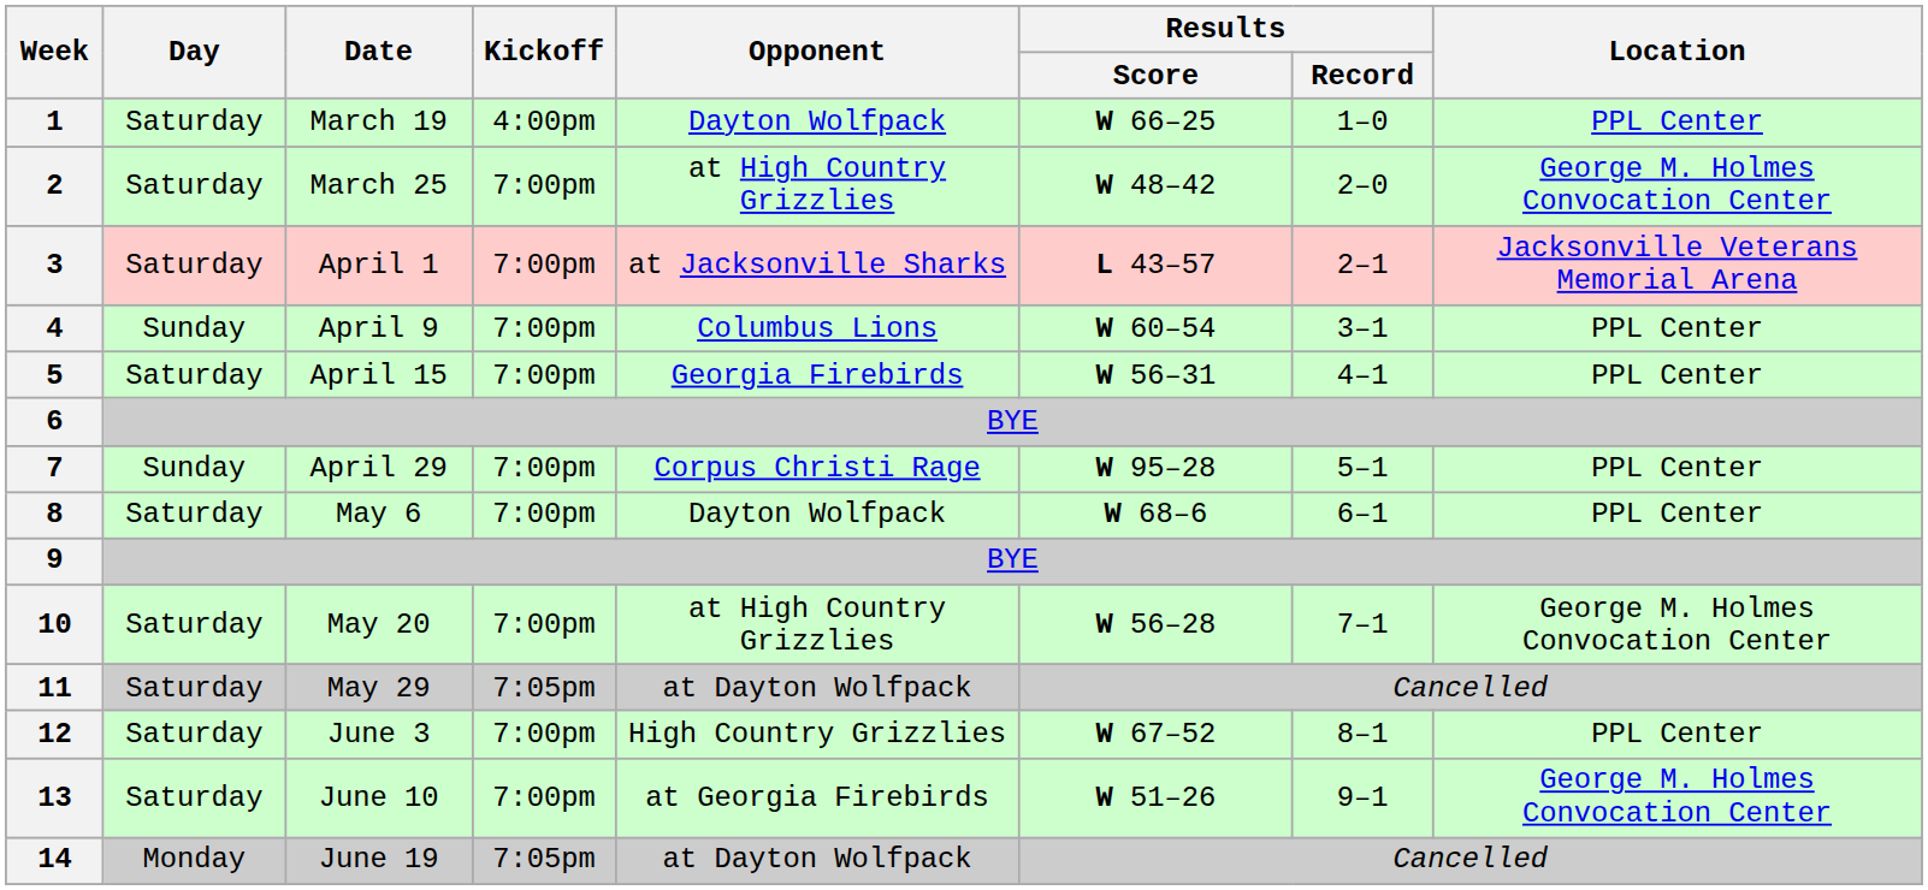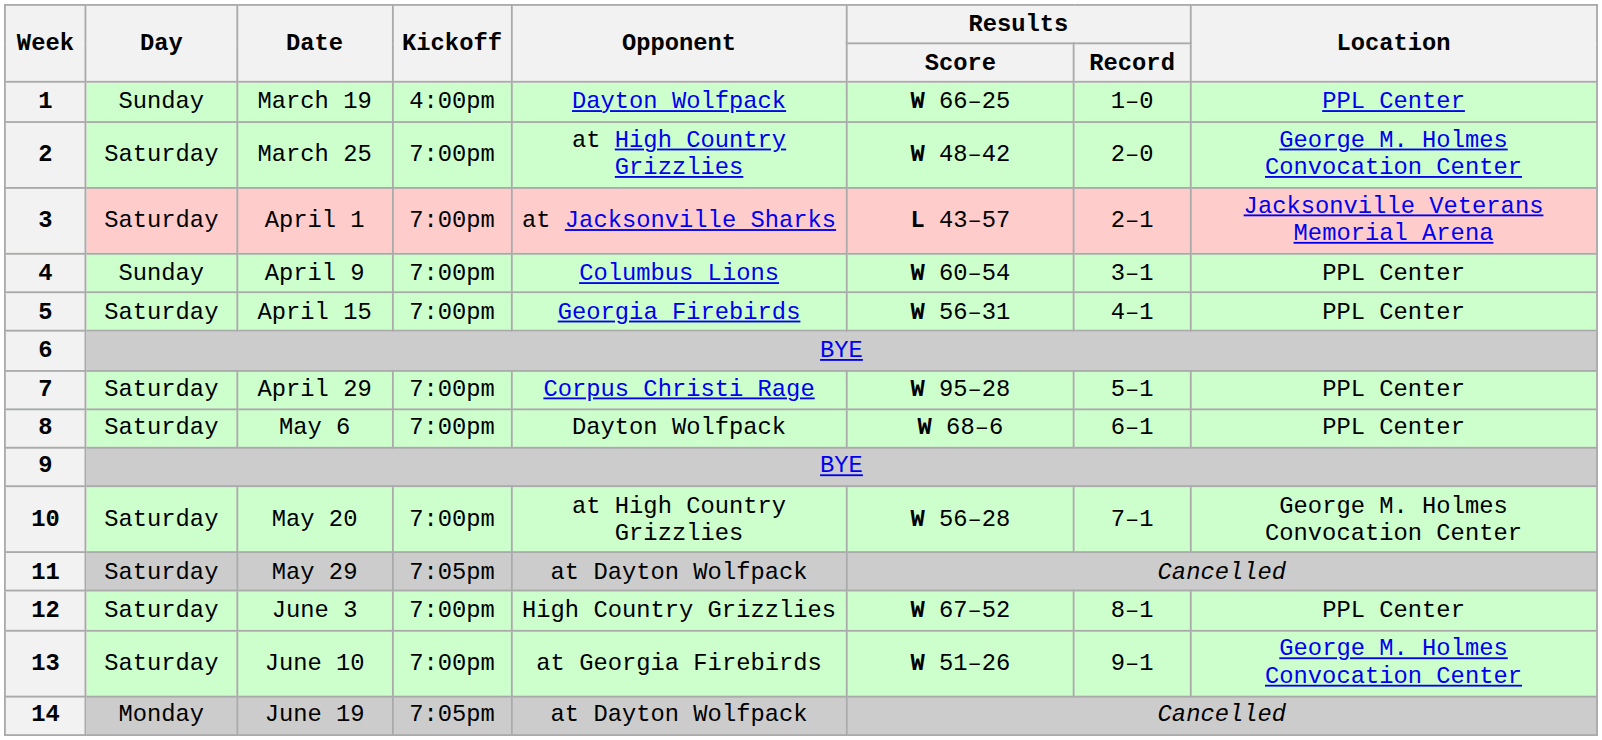 <table class="wikitable">
 <tr>
 <th rowspan="2" width="40">Week</th>
 <th rowspan="2" width="80">Day</th>
 <th rowspan="2" width="90">Date</th>
 <th rowspan="2" width="60">Kickoff</th>
 <th rowspan="2" width="200">Opponent</th>
 <th colspan="2" width="200">Results</th>
 <th rowspan="2" width="250">Location</th>
 </tr>
 <tr>
 <th width="140">Score</th>
 <th width="60">Record</th>
 </tr>
 <tr align="center" bgcolor="#CCFFCC">
 <th>1</th>
-<td>Saturday</td>
+<td>Sunday</td>
 <td>March 19</td>
 <td>4:00pm</td>
 <td><a href='#'>Dayton Wolfpack</a></td>
 <td><strong>W</strong> 66–25</td>
 <td>1–0</td>
 <td><a href='#'>PPL Center</a></td>
 </tr>
 <tr align="center" bgcolor="#CCFFCC">
 <th>2</th>
 <td>Saturday</td>
 <td>March 25</td>
 <td>7:00pm</td>
 <td>at <a href='#'>High Country Grizzlies</a></td>
 <td><strong>W</strong> 48–42</td>
 <td>2–0</td>
 <td><a href='#'>George M. Holmes Convocation Center</a></td>
 </tr>
 <tr align="center" bgcolor="#FFCCCC">
 <th>3</th>
 <td>Saturday</td>
 <td>April 1</td>
 <td>7:00pm</td>
 <td>at <a href='#'>Jacksonville Sharks</a></td>
 <td><strong>L</strong> 43–57</td>
 <td>2–1</td>
 <td><a href='#'>Jacksonville Veterans Memorial Arena</a></td>
 </tr>
 <tr align="center" bgcolor="#CCFFCC">
 <th>4</th>
 <td>Sunday</td>
 <td>April 9</td>
 <td>7:00pm</td>
 <td><a href='#'>Columbus Lions</a></td>
 <td><strong>W</strong> 60–54</td>
 <td>3–1</td>
 <td>PPL Center</td>
 </tr>
 <tr align="center" bgcolor="#CCFFCC">
 <th>5</th>
 <td>Saturday</td>
 <td>April 15</td>
 <td>7:00pm</td>
 <td><a href='#'>Georgia Firebirds</a></td>
 <td><strong>W</strong> 56–31</td>
 <td>4–1</td>
 <td>PPL Center</td>
 </tr>
 <tr align="center" bgcolor="#CCCCCC">
 <th>6</th>
 <td colSpan=7><a href='#'>BYE</a></td>
 </tr>
 <tr align="center" bgcolor="#CCFFCC">
 <th>7</th>
-<td>Sunday</td>
+<td>Saturday</td>
 <td>April 29</td>
 <td>7:00pm</td>
 <td><a href='#'>Corpus Christi Rage</a></td>
 <td><strong>W</strong> 95–28</td>
 <td>5–1</td>
 <td>PPL Center</td>
 </tr>
 <tr align="center" bgcolor="#CCFFCC">
 <th>8</th>
 <td>Saturday</td>
 <td>May 6</td>
 <td>7:00pm</td>
 <td>Dayton Wolfpack</td>
 <td><strong>W</strong> 68–6</td>
 <td>6–1</td>
 <td>PPL Center</td>
 </tr>
 <tr align="center" bgcolor="#CCCCCC">
 <th>9</th>
 <td colSpan=7><a href='#'>BYE</a></td>
 </tr>
 <tr align="center" bgcolor="#CCFFCC">
 <th>10</th>
 <td>Saturday</td>
 <td>May 20</td>
 <td>7:00pm</td>
 <td>at High Country Grizzlies</td>
 <td><strong>W</strong> 56–28</td>
 <td>7–1</td>
 <td>George M. Holmes Convocation Center</td>
 </tr>
 <tr align="center" bgcolor="#cccccc">
 <th>11</th>
 <td>Saturday</td>
 <td>May 29</td>
 <td>7:05pm</td>
 <td>at Dayton Wolfpack</td>
 <td colspan=3><em>Cancelled</em></td>
 </tr>
 <tr align="center" bgcolor="#CCFFCC">
 <th>12</th>
 <td>Saturday</td>
 <td>June 3</td>
 <td>7:00pm</td>
 <td>High Country Grizzlies</td>
 <td><strong>W</strong> 67–52</td>
 <td>8–1</td>
 <td>PPL Center</td>
 </tr>
 <tr align="center" bgcolor="#CCFFCC">
 <th>13</th>
 <td>Saturday</td>
 <td>June 10</td>
 <td>7:00pm</td>
 <td>at Georgia Firebirds</td>
 <td><strong>W</strong> 51–26</td>
 <td>9–1</td>
 <td><a href='#'>George M. Holmes Convocation Center</a></td>
 </tr>
 <tr align="center" bgcolor="#cccccc">
 <th>14</th>
 <td>Monday</td>
 <td>June 19</td>
 <td>7:05pm</td>
 <td>at Dayton Wolfpack</td>
 <td colspan=3><em>Cancelled</em></td>
 </tr>
 </table>
